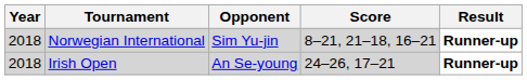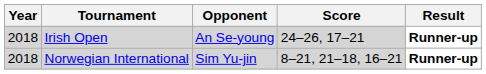 <table class="sortable wikitable" style="font-size: 90%;">
 <tr>
 <th>Year</th>
 <th>Tournament</th>
 <th>Opponent</th>
 <th>Score</th>
 <th>Result</th>
 </tr>
 <tr style="background:#D5D5D5">
 <td align="center">2018</td>
+<td align="left"><a href='#'>Irish Open</a></td>
+<td align="left"> <a href='#'>An Se-young</a></td>
+<td align="left">24–26, 17–21</td>
+<td style="text-align:left; background:white"> <strong>Runner-up</strong></td>
+</tr>
+<tr style="background:#D5D5D5">
+<td align="center">2018</td>
 <td align="left"><a href='#'>Norwegian International</a></td>
 <td align="left"> <a href='#'>Sim Yu-jin</a></td>
 <td align="left">8–21, 21–18, 16–21</td>
 <td style="text-align:left; background:white"> <strong>Runner-up</strong></td>
 </tr>
-<tr style="background:#D5D5D5">
-<td align="center">2018</td>
-<td align="left"><a href='#'>Irish Open</a></td>
-<td align="left"> <a href='#'>An Se-young</a></td>
-<td align="left">24–26, 17–21</td>
-<td style="text-align:left; background:white"> <strong>Runner-up</strong></td>
-</tr>
 </table>
